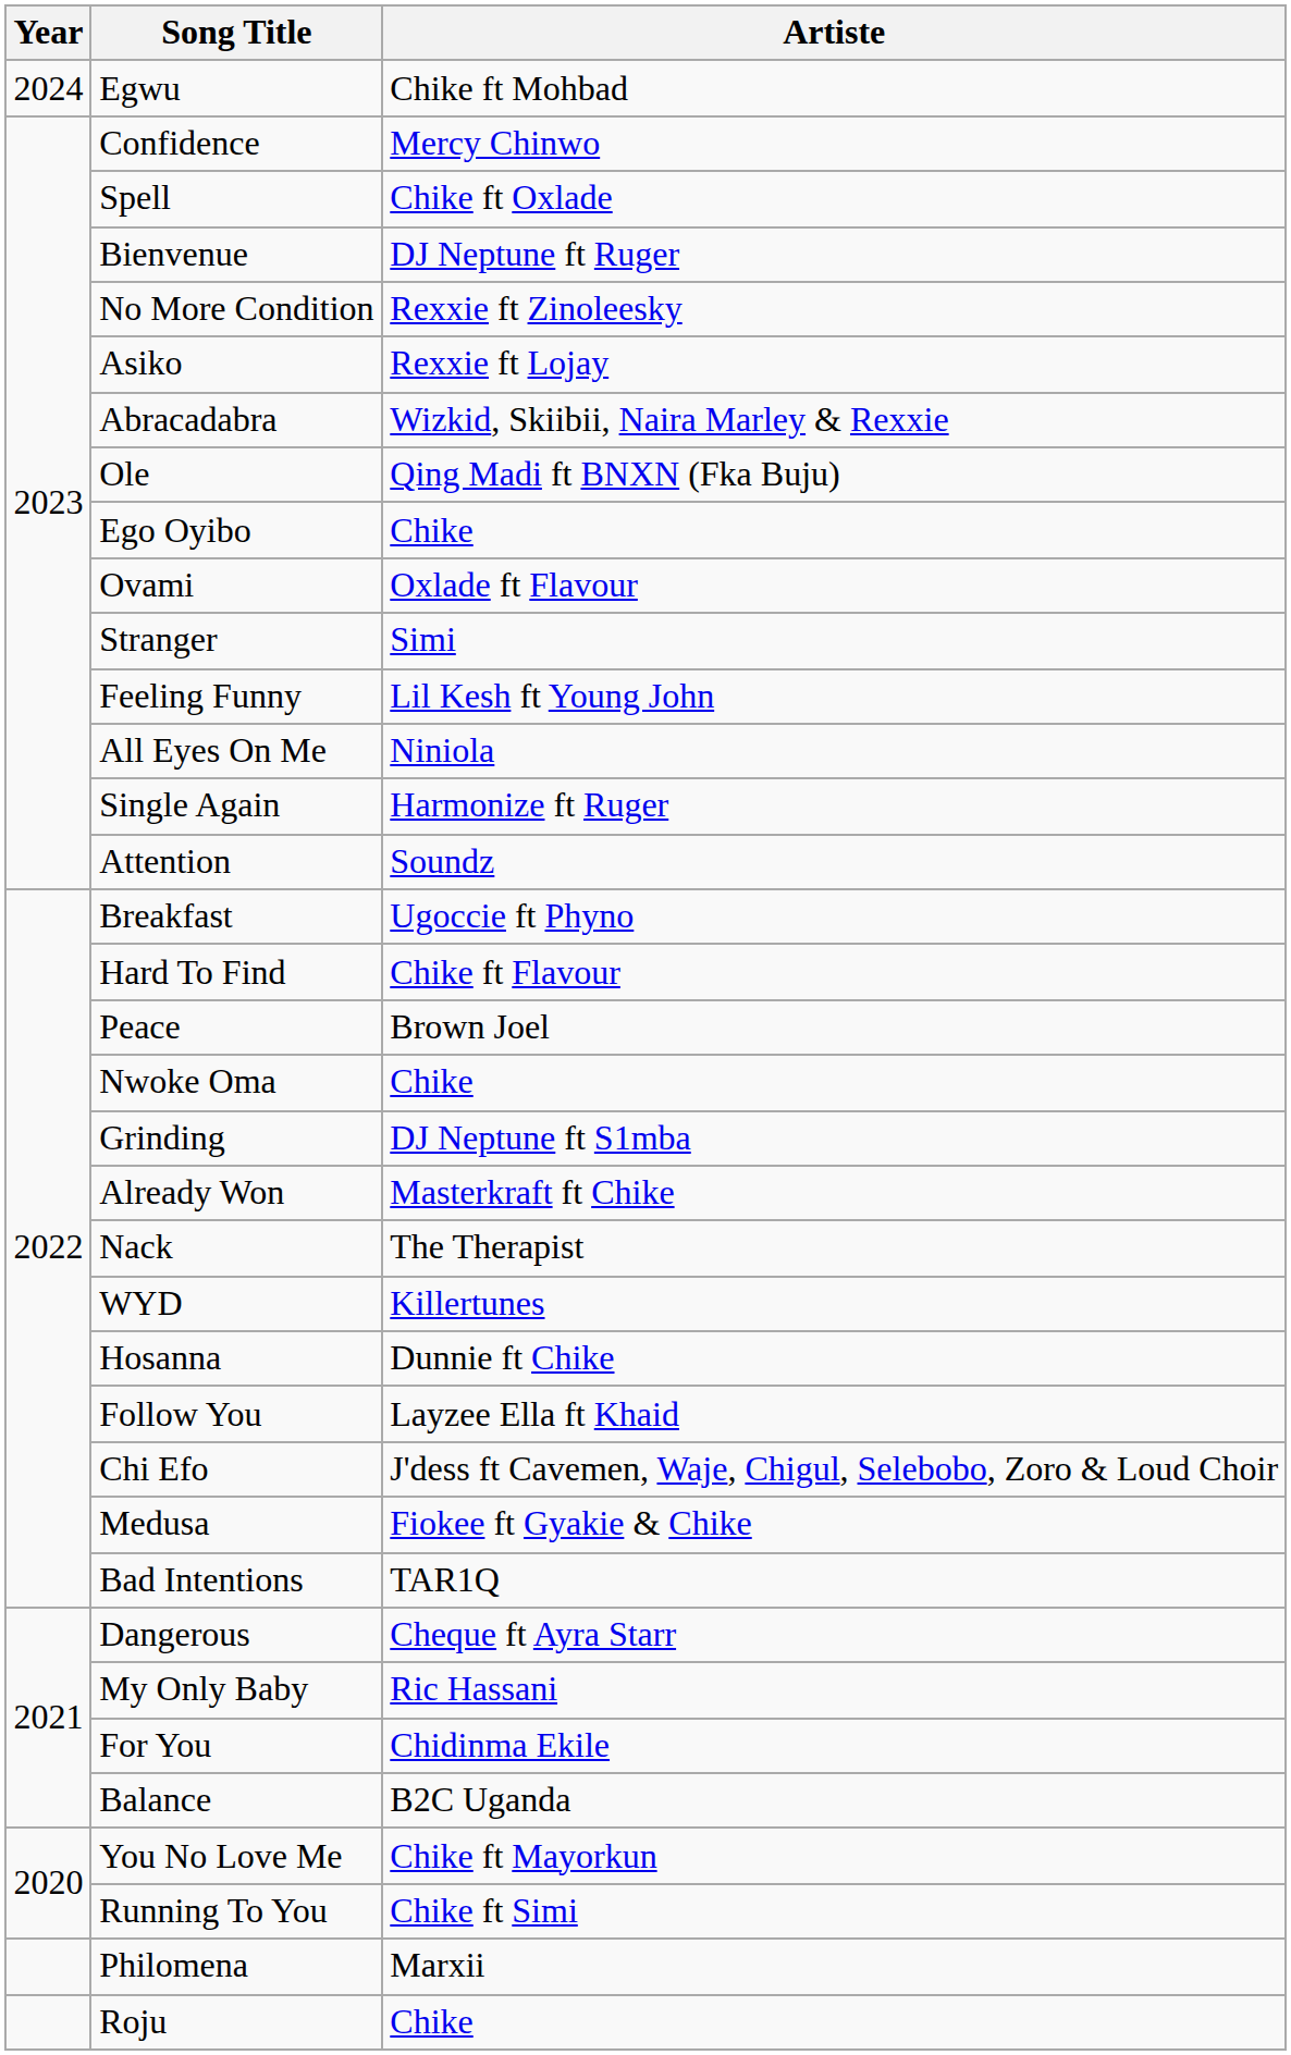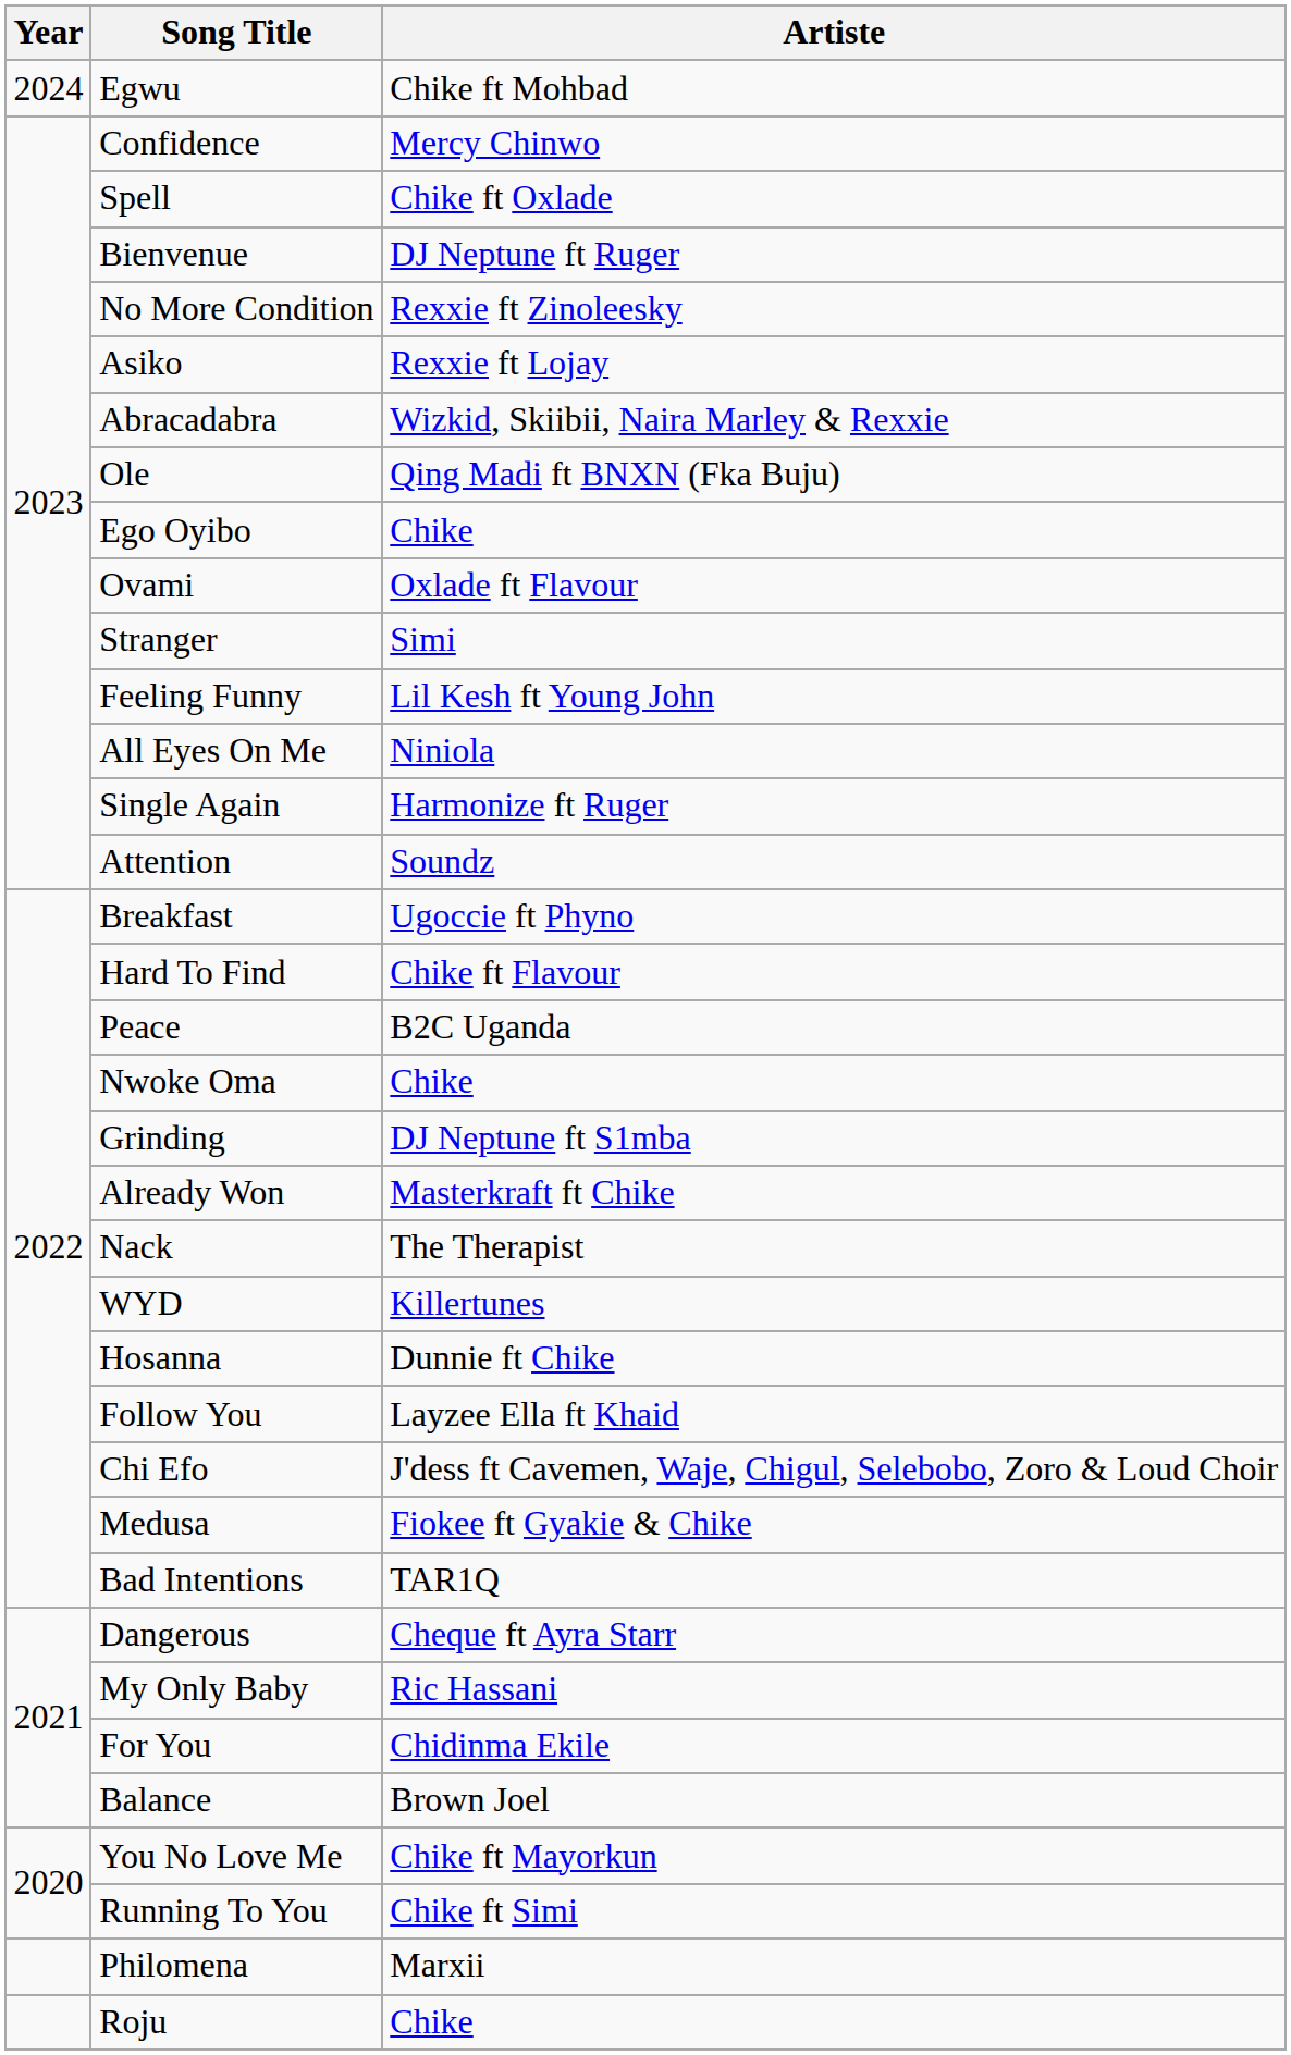 <table class="wikitable">
 <tr>
 <th>Year</th>
 <th>Song Title</th>
 <th>Artiste</th>
 </tr>
 <tr>
 <td>2024</td>
 <td>Egwu</td>
 <td>Chike ft Mohbad</td>
 </tr>
 <tr>
 <td rowspan="14">2023</td>
 <td>Confidence</td>
 <td><a href='#'>Mercy Chinwo</a></td>
 </tr>
 <tr>
 <td>Spell</td>
 <td><a href='#'>Chike</a> ft <a href='#'>Oxlade</a></td>
 </tr>
 <tr>
 <td>Bienvenue</td>
 <td><a href='#'>DJ Neptune</a> ft <a href='#'>Ruger</a></td>
 </tr>
 <tr>
 <td>No More Condition</td>
 <td><a href='#'>Rexxie</a> ft <a href='#'>Zinoleesky</a></td>
 </tr>
 <tr>
 <td>Asiko</td>
 <td><a href='#'>Rexxie</a> ft <a href='#'>Lojay</a></td>
 </tr>
 <tr>
 <td>Abracadabra</td>
 <td><a href='#'>Wizkid</a>, Skiibii, <a href='#'>Naira Marley</a> & <a href='#'>Rexxie</a></td>
 </tr>
 <tr>
 <td>Ole</td>
 <td><a href='#'>Qing Madi</a> ft <a href='#'>BNXN</a> (Fka Buju)</td>
 </tr>
 <tr>
 <td>Ego Oyibo</td>
 <td><a href='#'>Chike</a></td>
 </tr>
 <tr>
 <td>Ovami</td>
 <td><a href='#'>Oxlade</a> ft <a href='#'>Flavour</a></td>
 </tr>
 <tr>
 <td>Stranger</td>
 <td><a href='#'>Simi</a></td>
 </tr>
 <tr Do I remix [phyno ft Burna Boy]>
 <td>Feeling Funny</td>
 <td><a href='#'>Lil Kesh</a> ft <a href='#'>Young John</a></td>
 </tr>
 <tr>
 <td>All Eyes On Me</td>
 <td><a href='#'>Niniola</a></td>
 </tr>
 <tr>
 <td>Single Again</td>
 <td><a href='#'>Harmonize</a> ft <a href='#'>Ruger</a></td>
 </tr>
 <tr>
 <td>Attention</td>
 <td><a href='#'>Soundz</a></td>
 </tr>
 <tr>
 <td rowspan="13">2022</td>
 <td>Breakfast</td>
 <td><a href='#'>Ugoccie</a> ft <a href='#'>Phyno</a></td>
 </tr>
 <tr>
 <td>Hard To Find</td>
 <td><a href='#'>Chike</a> ft <a href='#'>Flavour</a></td>
 </tr>
 <tr>
 <td>Peace</td>
-<td>Brown Joel</td>
+<td>B2C Uganda</td>
 </tr>
 <tr>
 <td>Nwoke Oma</td>
 <td><a href='#'>Chike</a></td>
 </tr>
 <tr>
 <td>Grinding</td>
 <td><a href='#'>DJ Neptune</a> ft <a href='#'>S1mba</a></td>
 </tr>
 <tr>
 <td>Already Won</td>
 <td><a href='#'>Masterkraft</a> ft <a href='#'>Chike</a></td>
 </tr>
 <tr>
 <td>Nack</td>
 <td>The Therapist</td>
 </tr>
 <tr>
 <td>WYD</td>
 <td><a href='#'>Killertunes</a></td>
 </tr>
 <tr>
 <td>Hosanna</td>
 <td>Dunnie ft <a href='#'>Chike</a></td>
 </tr>
 <tr>
 <td>Follow You</td>
 <td>Layzee Ella ft <a href='#'>Khaid</a></td>
 </tr>
 <tr>
 <td>Chi Efo</td>
 <td>J'dess ft Cavemen, <a href='#'>Waje</a>, <a href='#'>Chigul</a>, <a href='#'>Selebobo</a>, Zoro & Loud Choir</td>
 </tr>
 <tr>
 <td>Medusa</td>
 <td><a href='#'>Fiokee</a> ft <a href='#'>Gyakie</a> & <a href='#'>Chike</a></td>
 </tr>
 <tr>
 <td>Bad Intentions</td>
 <td>TAR1Q</td>
 </tr>
 <tr>
 <td rowspan="4">2021</td>
 <td>Dangerous</td>
 <td><a href='#'>Cheque</a> ft <a href='#'>Ayra Starr</a></td>
 </tr>
 <tr>
 <td>My Only Baby</td>
 <td><a href='#'>Ric Hassani</a></td>
 </tr>
 <tr>
 <td>For You</td>
 <td><a href='#'>Chidinma Ekile</a></td>
 </tr>
 <tr>
 <td>Balance</td>
-<td>B2C Uganda</td>
+<td>Brown Joel</td>
 </tr>
 <tr>
 <td rowspan="2">2020</td>
 <td>You No Love Me</td>
 <td><a href='#'>Chike</a> ft <a href='#'>Mayorkun</a></td>
 </tr>
 <tr>
 <td>Running To You</td>
 <td><a href='#'>Chike</a> ft <a href='#'>Simi</a></td>
 </tr>
 <tr>
 <td></td>
 <td>Philomena</td>
 <td>Marxii</td>
 </tr>
 <tr>
 <td></td>
 <td>Roju</td>
 <td><a href='#'>Chike</a></td>
 </tr>
 </table>
